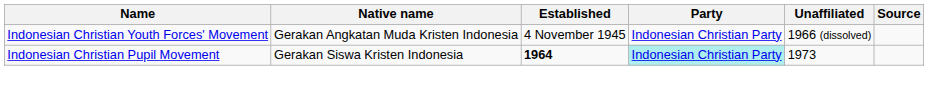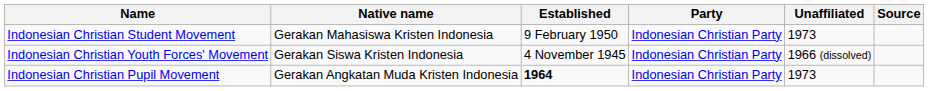 <table class="wikitable sortable">
 <tr>
 <th>Name</th>
 <th>Native name</th>
 <th>Established</th>
 <th>Party</th>
 <th>Unaffiliated</th>
 <th>Source</th>
 </tr>
 <tr>
+<td><a href='#'>Indonesian Christian Student Movement</a></td>
+<td>Gerakan Mahasiswa Kristen Indonesia</td>
+<td>9 February 1950</td>
+<td><a href='#'>Indonesian Christian Party</a></td>
+<td>1973</td>
+<td></td>
+</tr>
+<tr>
 <td><a href='#'>Indonesian Christian Youth Forces' Movement</a></td>
-<td>Gerakan Angkatan Muda Kristen Indonesia</td>
+<td>Gerakan Siswa Kristen Indonesia</td>
 <td>4 November 1945</td>
 <td><a href='#'>Indonesian Christian Party</a></td>
 <td>1966 <small>(dissolved)</small></td>
 <td></td>
 </tr>
 <tr>
 <td><a href='#'>Indonesian Christian Pupil Movement</a></td>
-<td>Gerakan Siswa Kristen Indonesia</td>
+<td>Gerakan Angkatan Muda Kristen Indonesia</td>
 <td><strong>1964</strong></td>
-<td style="background: paleturquoise;"><a href='#'>Indonesian Christian Party</a></td>
+<td><a href='#'>Indonesian Christian Party</a></td>
 <td>1973</td>
 <td></td>
 </tr>
 </table>
